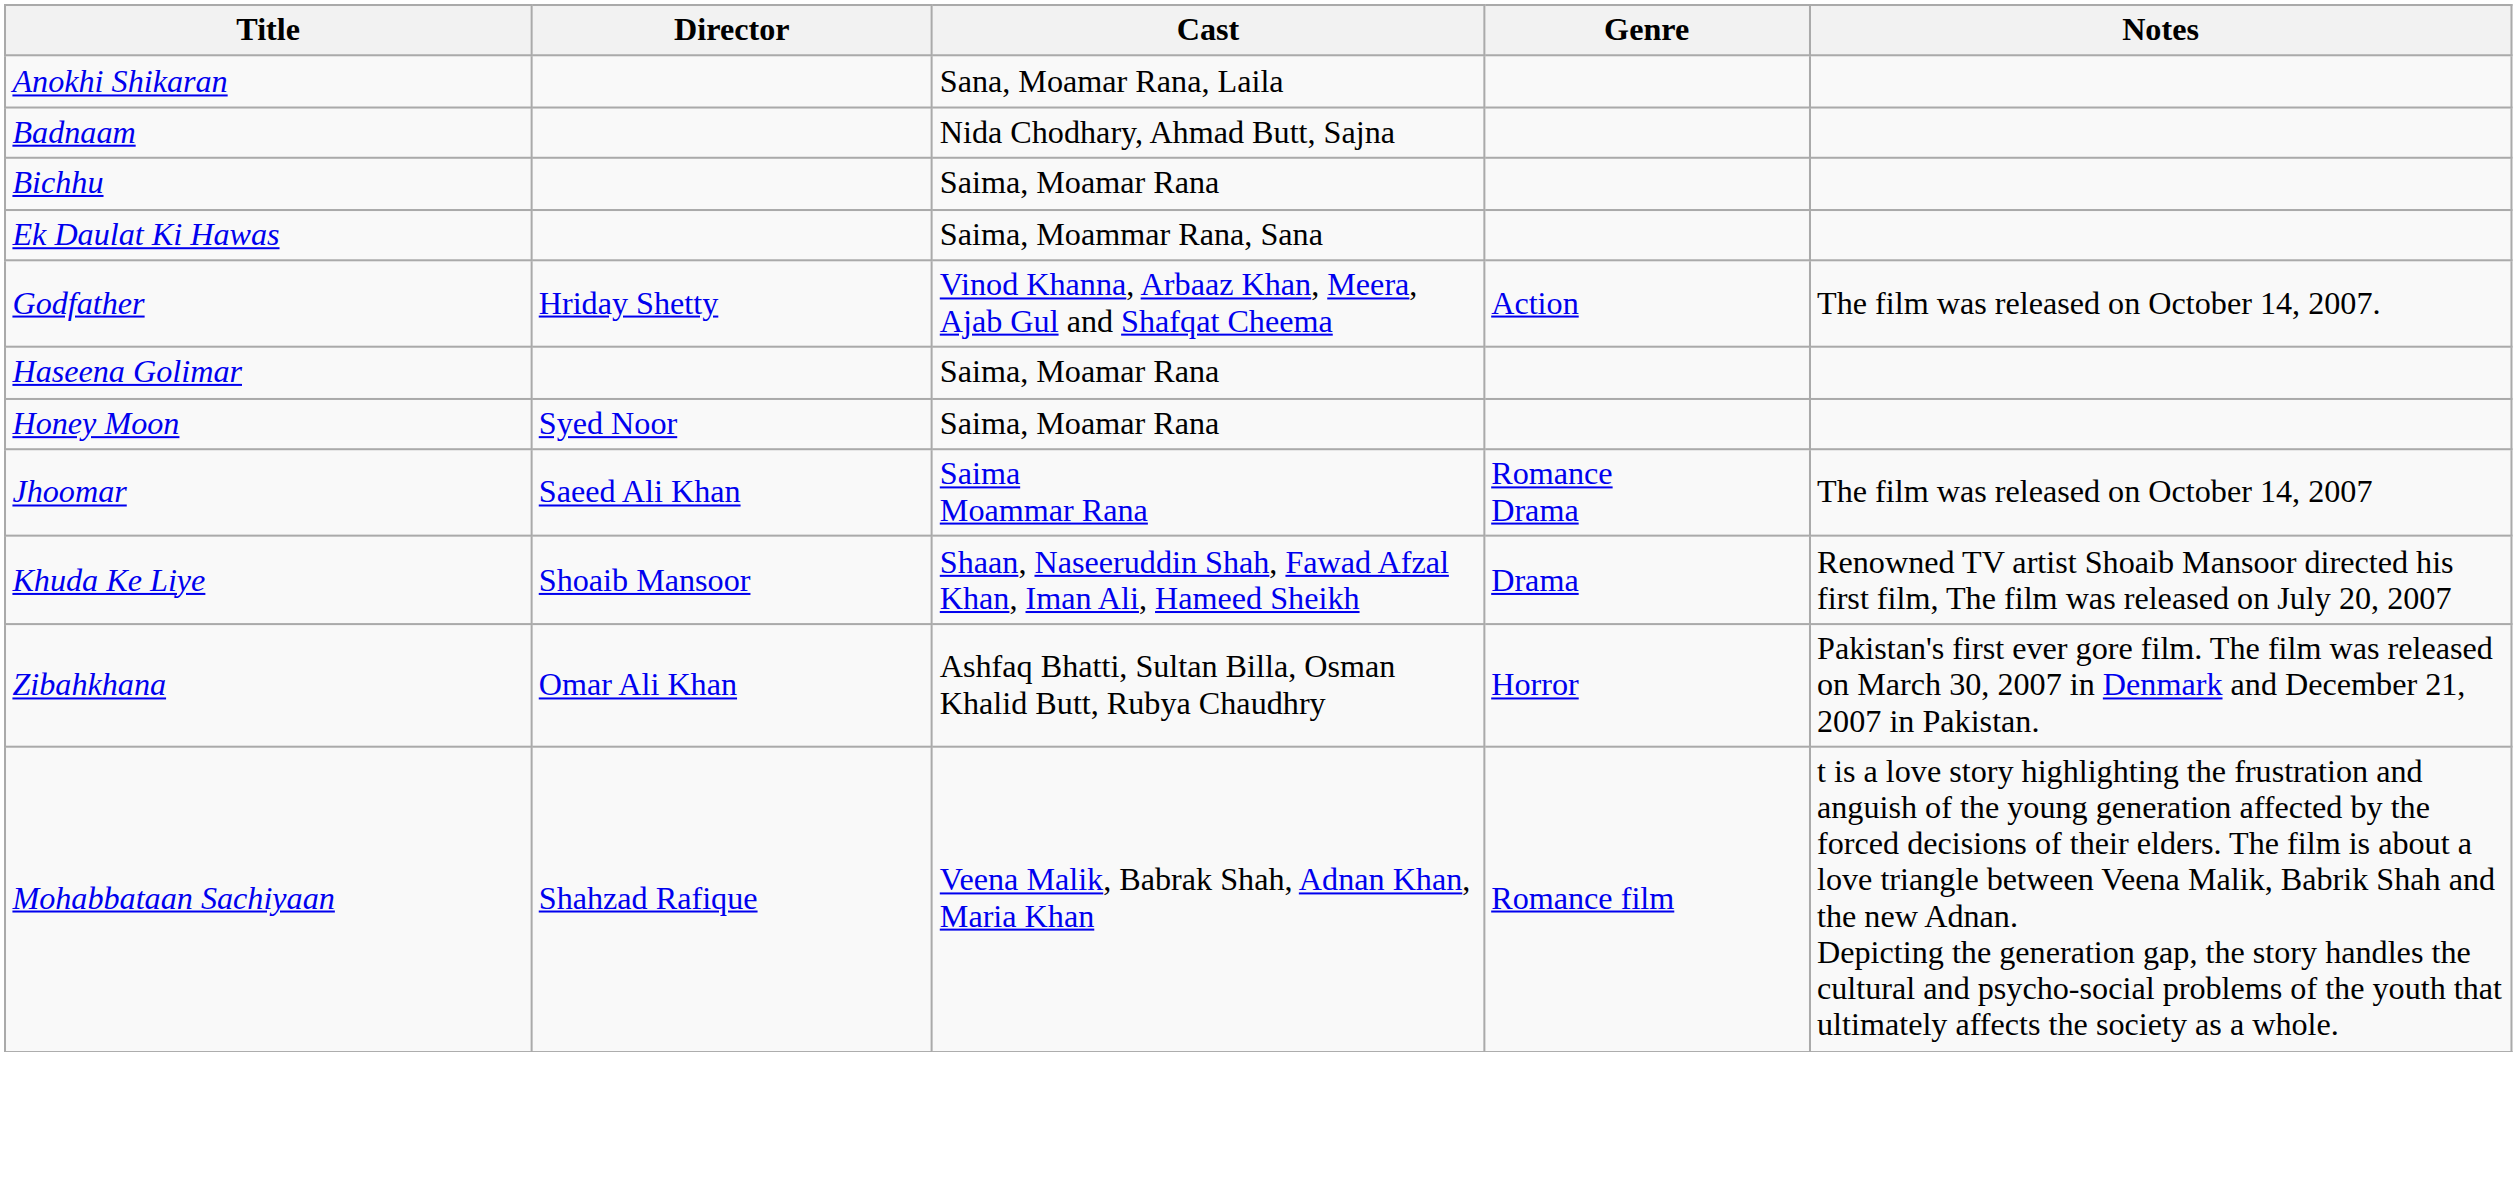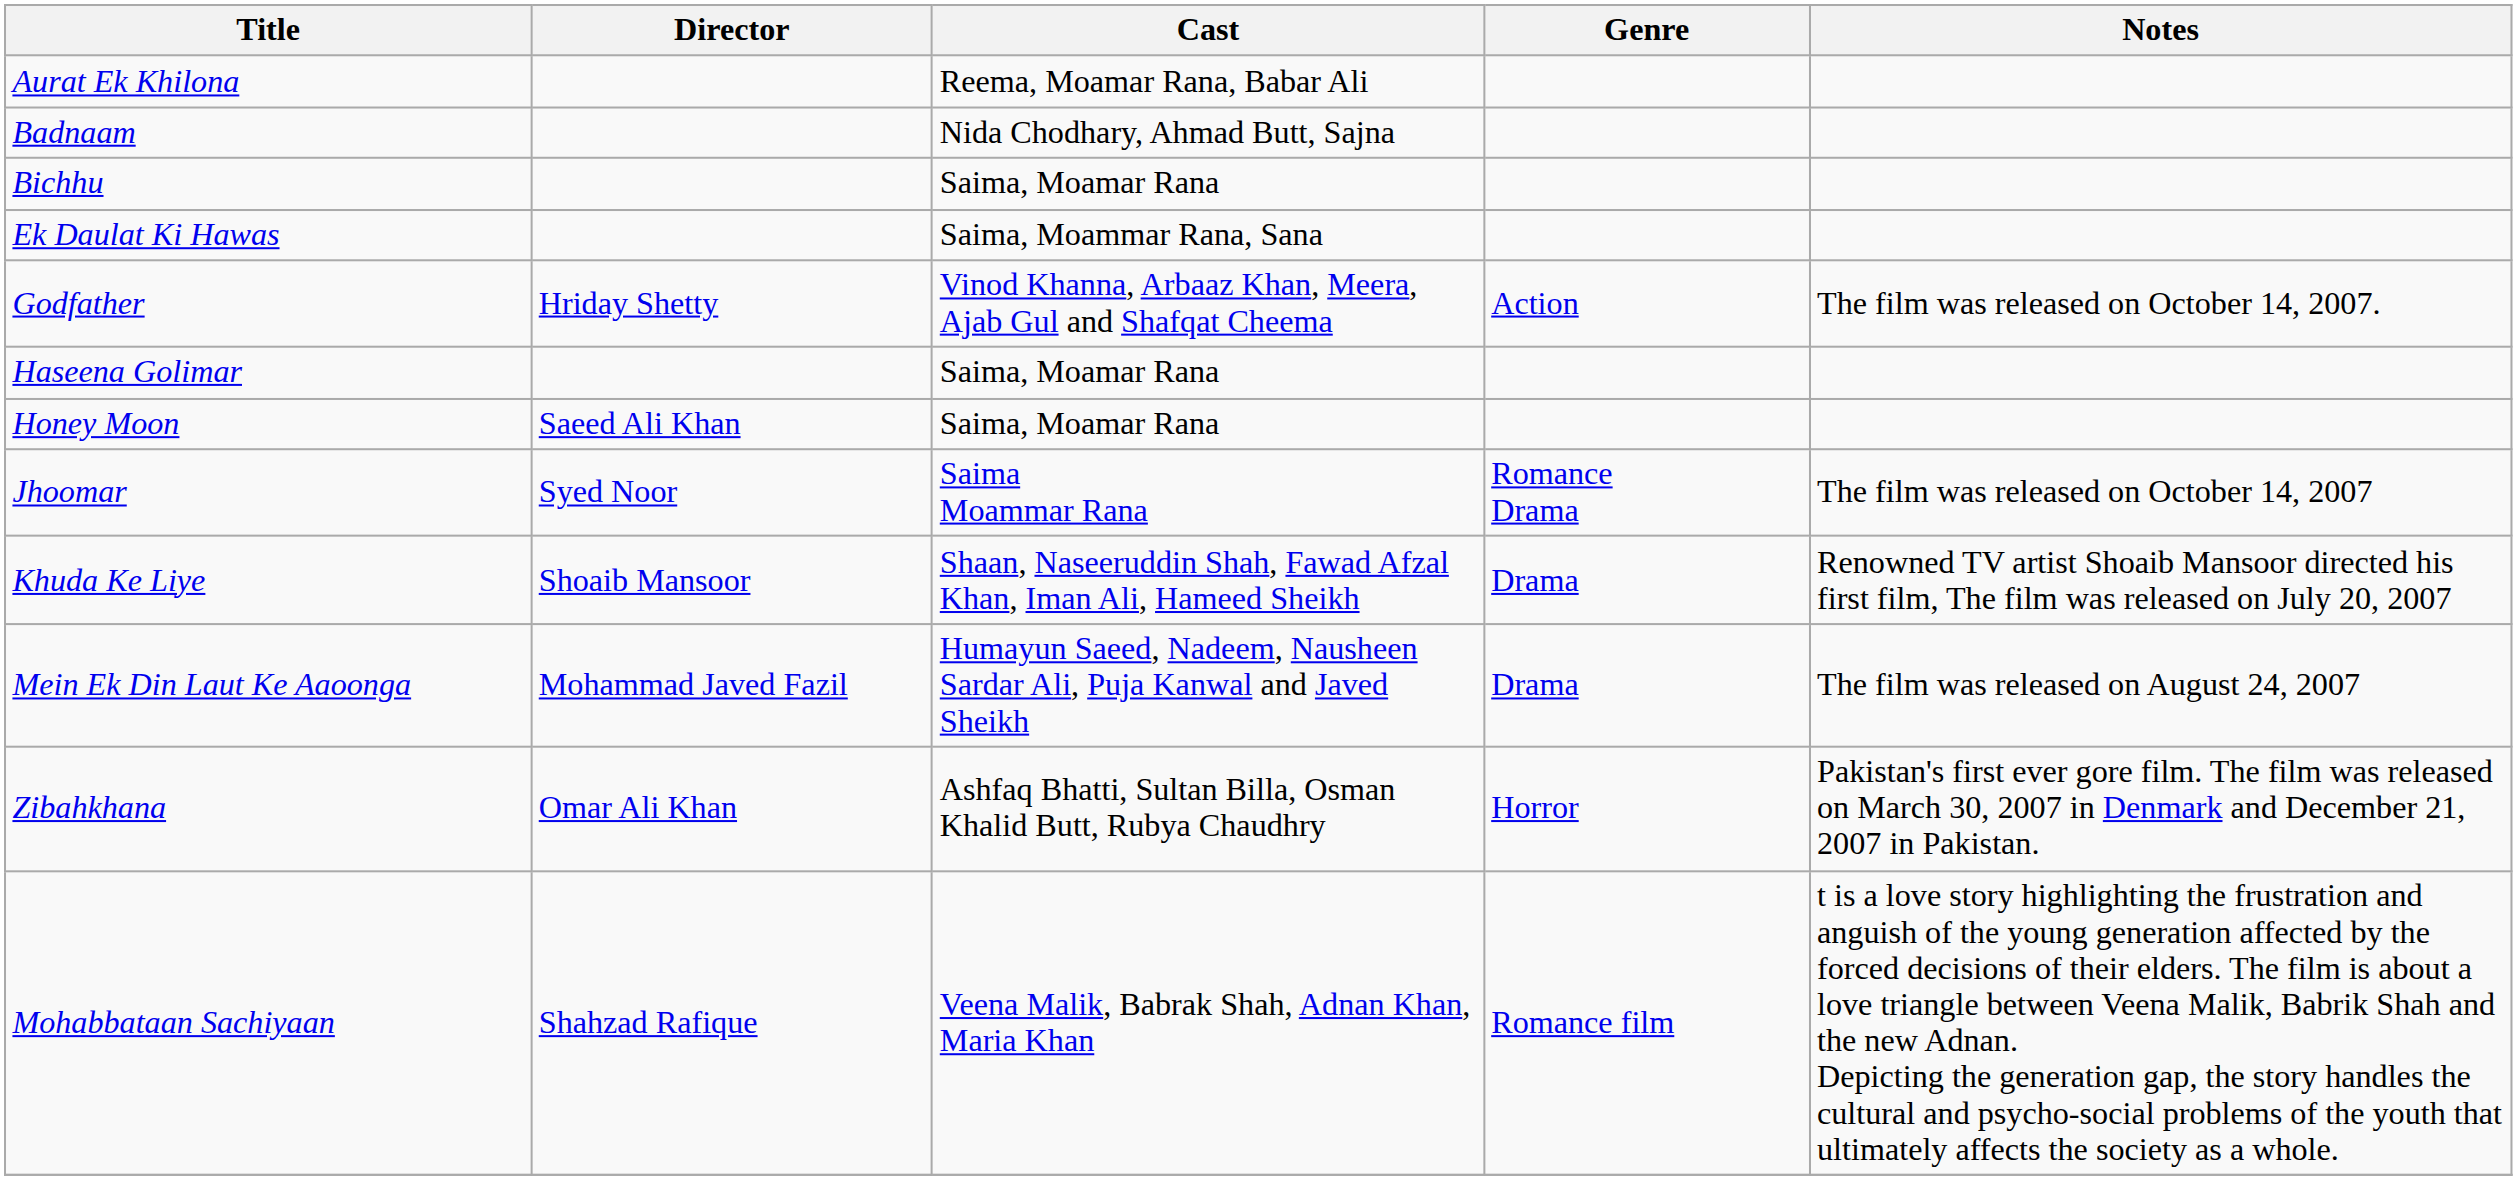 <table class="wikitable">
 <tr>
 <th width=21%>Title</th>
 <th width=16%>Director</th>
 <th width=22%>Cast</th>
 <th width=13%>Genre</th>
 <th width=28%>Notes</th>
 </tr>
 <tr>
-<td><em><a href='#'>Anokhi Shikaran</a></em></td>
+<td><em><a href='#'>Aurat Ek Khilona</a></em></td>
 <td></td>
-<td>Sana, Moamar Rana, Laila</td>
+<td>Reema, Moamar Rana, Babar Ali</td>
 <td></td>
 <td></td>
 </tr>
 <tr>
 <td><em><a href='#'>Badnaam</a></em></td>
 <td></td>
 <td>Nida Chodhary, Ahmad Butt, Sajna</td>
 <td></td>
 <td></td>
 </tr>
 <tr>
 <td><em><a href='#'>Bichhu</a></em></td>
 <td></td>
 <td>Saima, Moamar Rana</td>
 <td></td>
 <td></td>
 </tr>
 <tr>
 <td><em><a href='#'>Ek Daulat Ki Hawas</a></em></td>
 <td></td>
 <td>Saima, Moammar Rana, Sana</td>
 <td></td>
 <td></td>
 </tr>
 <tr>
 <td><em><a href='#'>Godfather</a></em></td>
 <td><a href='#'>Hriday Shetty</a></td>
 <td><a href='#'>Vinod Khanna</a>, <a href='#'>Arbaaz Khan</a>, <a href='#'>Meera</a>, <a href='#'>Ajab Gul</a> and <a href='#'>Shafqat Cheema</a></td>
 <td><a href='#'>Action</a></td>
 <td>The film was released on October 14, 2007.</td>
 </tr>
 <tr>
 <td><em><a href='#'>Haseena Golimar</a></em></td>
 <td></td>
 <td>Saima, Moamar Rana</td>
 <td></td>
 <td></td>
 </tr>
 <tr>
 <td><em><a href='#'>Honey Moon</a></em></td>
-<td><a href='#'>Syed Noor</a></td>
+<td><a href='#'>Saeed Ali Khan</a></td>
 <td>Saima, Moamar Rana</td>
 <td></td>
 <td></td>
 </tr>
 <tr>
 <td><em><a href='#'>Jhoomar</a></em></td>
-<td><a href='#'>Saeed Ali Khan</a></td>
+<td><a href='#'>Syed Noor</a></td>
 <td><a href='#'>Saima</a><br><a href='#'>Moammar Rana</a></td>
 <td><a href='#'>Romance</a><br><a href='#'>Drama</a></td>
 <td>The film was released on October 14, 2007</td>
 </tr>
 <tr>
 <td><em><a href='#'>Khuda Ke Liye</a></em></td>
 <td><a href='#'>Shoaib Mansoor</a></td>
 <td><a href='#'>Shaan</a>, <a href='#'>Naseeruddin Shah</a>, <a href='#'>Fawad Afzal Khan</a>, <a href='#'>Iman Ali</a>, <a href='#'>Hameed Sheikh</a></td>
 <td><a href='#'>Drama</a></td>
 <td>Renowned TV artist Shoaib Mansoor directed his first film, The film was released on July 20, 2007</td>
+</tr>
+<tr>
+<td><em><a href='#'>Mein Ek Din Laut Ke Aaoonga</a></em></td>
+<td><a href='#'>Mohammad Javed Fazil</a></td>
+<td><a href='#'>Humayun Saeed</a>, <a href='#'>Nadeem</a>, <a href='#'>Nausheen Sardar Ali</a>, <a href='#'>Puja Kanwal</a> and <a href='#'>Javed Sheikh</a></td>
+<td><a href='#'>Drama</a></td>
+<td>The film was released on August 24, 2007</td>
 </tr>
 <tr>
 <td><em><a href='#'>Zibahkhana</a></em></td>
 <td><a href='#'>Omar Ali Khan</a></td>
 <td>Ashfaq Bhatti, Sultan Billa, Osman Khalid Butt, Rubya Chaudhry</td>
 <td><a href='#'>Horror</a></td>
 <td>Pakistan's first ever gore film. The film was released on March 30, 2007 in <a href='#'>Denmark</a> and December 21, 2007 in Pakistan.</td>
 </tr>
 <tr>
 <td><em><a href='#'>Mohabbataan Sachiyaan</a></em></td>
 <td><a href='#'>Shahzad Rafique</a></td>
 <td><a href='#'>Veena Malik</a>, Babrak Shah, <a href='#'>Adnan Khan</a>, <a href='#'>Maria Khan</a></td>
 <td><a href='#'>Romance film</a></td>
 <td>t is a love story highlighting the frustration and anguish of the young generation affected by the forced decisions of their elders. The film is about a love triangle between Veena Malik, Babrik Shah and the new Adnan.<br>Depicting the generation gap, the story handles the cultural and psycho-social problems of the youth that ultimately affects the society as a whole.</td>
 </tr>
 <tr>
 </tr>
 </table>
